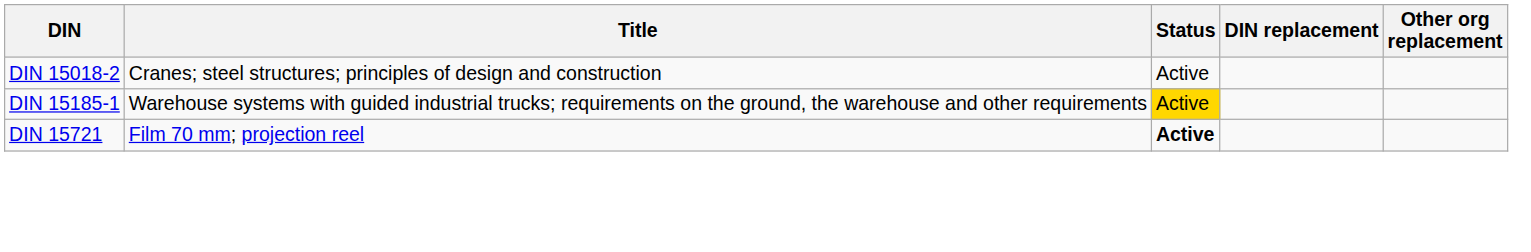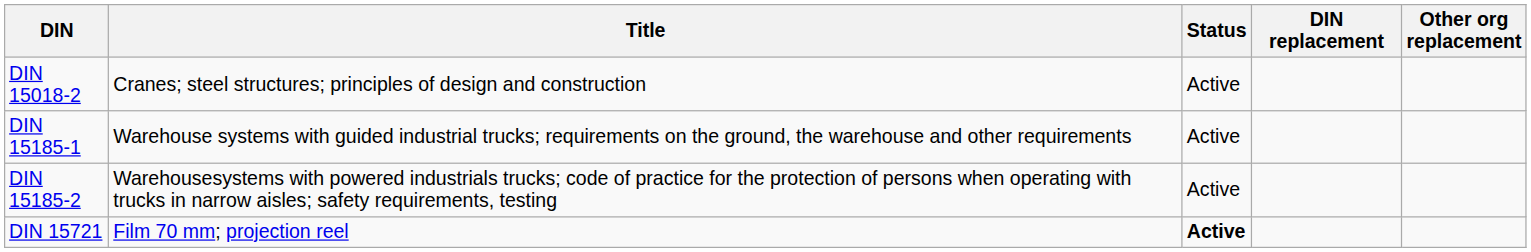 <table class="wikitable sortable">
 <tr>
 <th>DIN</th>
 <th>Title</th>
 <th>Status</th>
 <th>DIN replacement</th>
 <th>Other org<br>replacement</th>
 </tr>
 <tr>
 <td><a href='#'>DIN 15018-2</a></td>
 <td>Cranes; steel structures; principles of design and construction</td>
 <td>Active</td>
 <td></td>
 <td></td>
 </tr>
 <tr>
 <td><a href='#'>DIN 15185-1</a></td>
 <td>Warehouse systems with guided industrial trucks; requirements on the ground, the warehouse and other requirements</td>
-<td style="background: gold;">Active</td>
+<td>Active</td>
+<td></td>
+<td></td>
+</tr>
+<tr>
+<td><a href='#'>DIN 15185-2</a></td>
+<td>Warehousesystems with powered industrials trucks; code of practice for the protection of persons when operating with trucks in narrow aisles; safety requirements, testing</td>
+<td>Active</td>
 <td></td>
 <td></td>
 </tr>
 <tr>
 <td><a href='#'>DIN 15721</a></td>
 <td><a href='#'>Film 70 mm</a>; <a href='#'>projection reel</a></td>
 <td><strong>Active</strong></td>
 <td></td>
 <td></td>
 </tr>
 </table>
